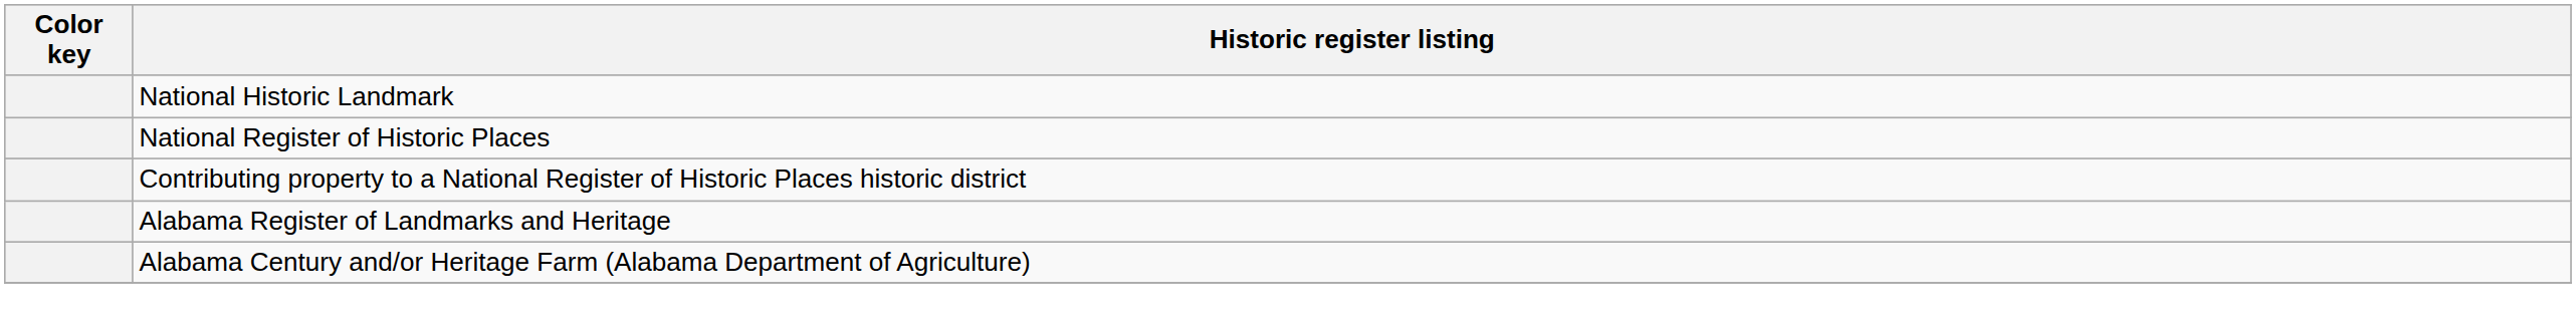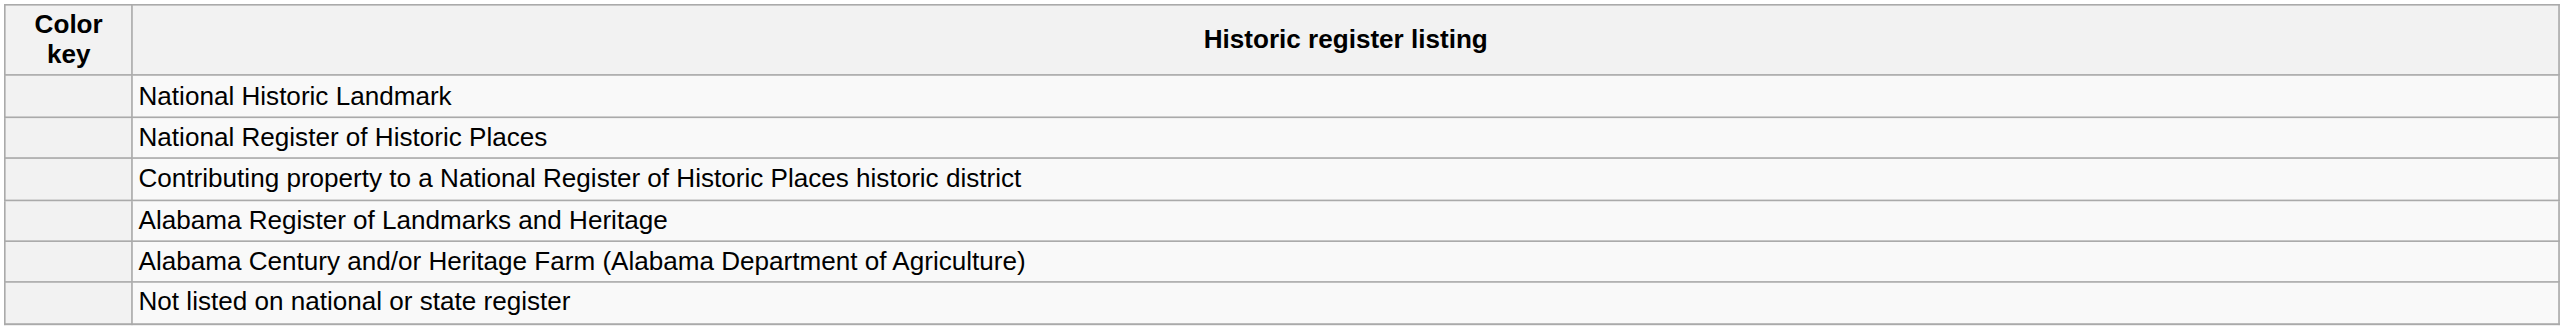 <table class="wikitable">
 <tr>
 <th style="width:5%;"><strong>Color key</strong></th>
 <th style="width:95%;"><strong>Historic register listing</strong></th>
 </tr>
 <tr>
 <th></th>
 <td>National Historic Landmark</td>
 </tr>
 <tr>
 <th></th>
 <td>National Register of Historic Places</td>
 </tr>
 <tr>
 <th></th>
 <td>Contributing property to a National Register of Historic Places historic district</td>
 </tr>
 <tr>
 <th></th>
 <td>Alabama Register of Landmarks and Heritage</td>
 </tr>
 <tr>
 <th></th>
 <td>Alabama Century and/or Heritage Farm (Alabama Department of Agriculture)</td>
 </tr>
 <tr>
+<th></th>
+<td>Not listed on national or state register</td>
+</tr>
+<tr>
 </tr>
 </table>
